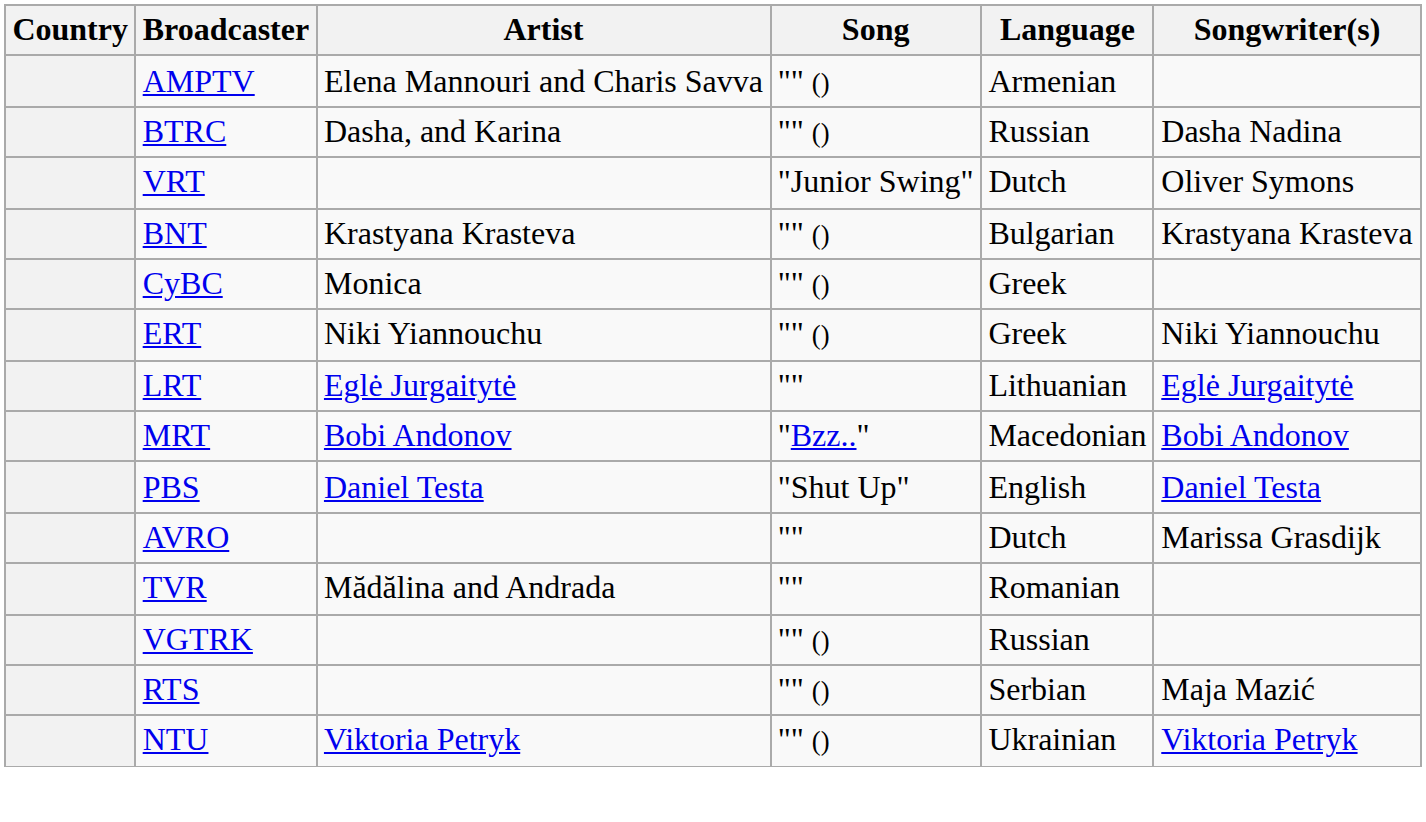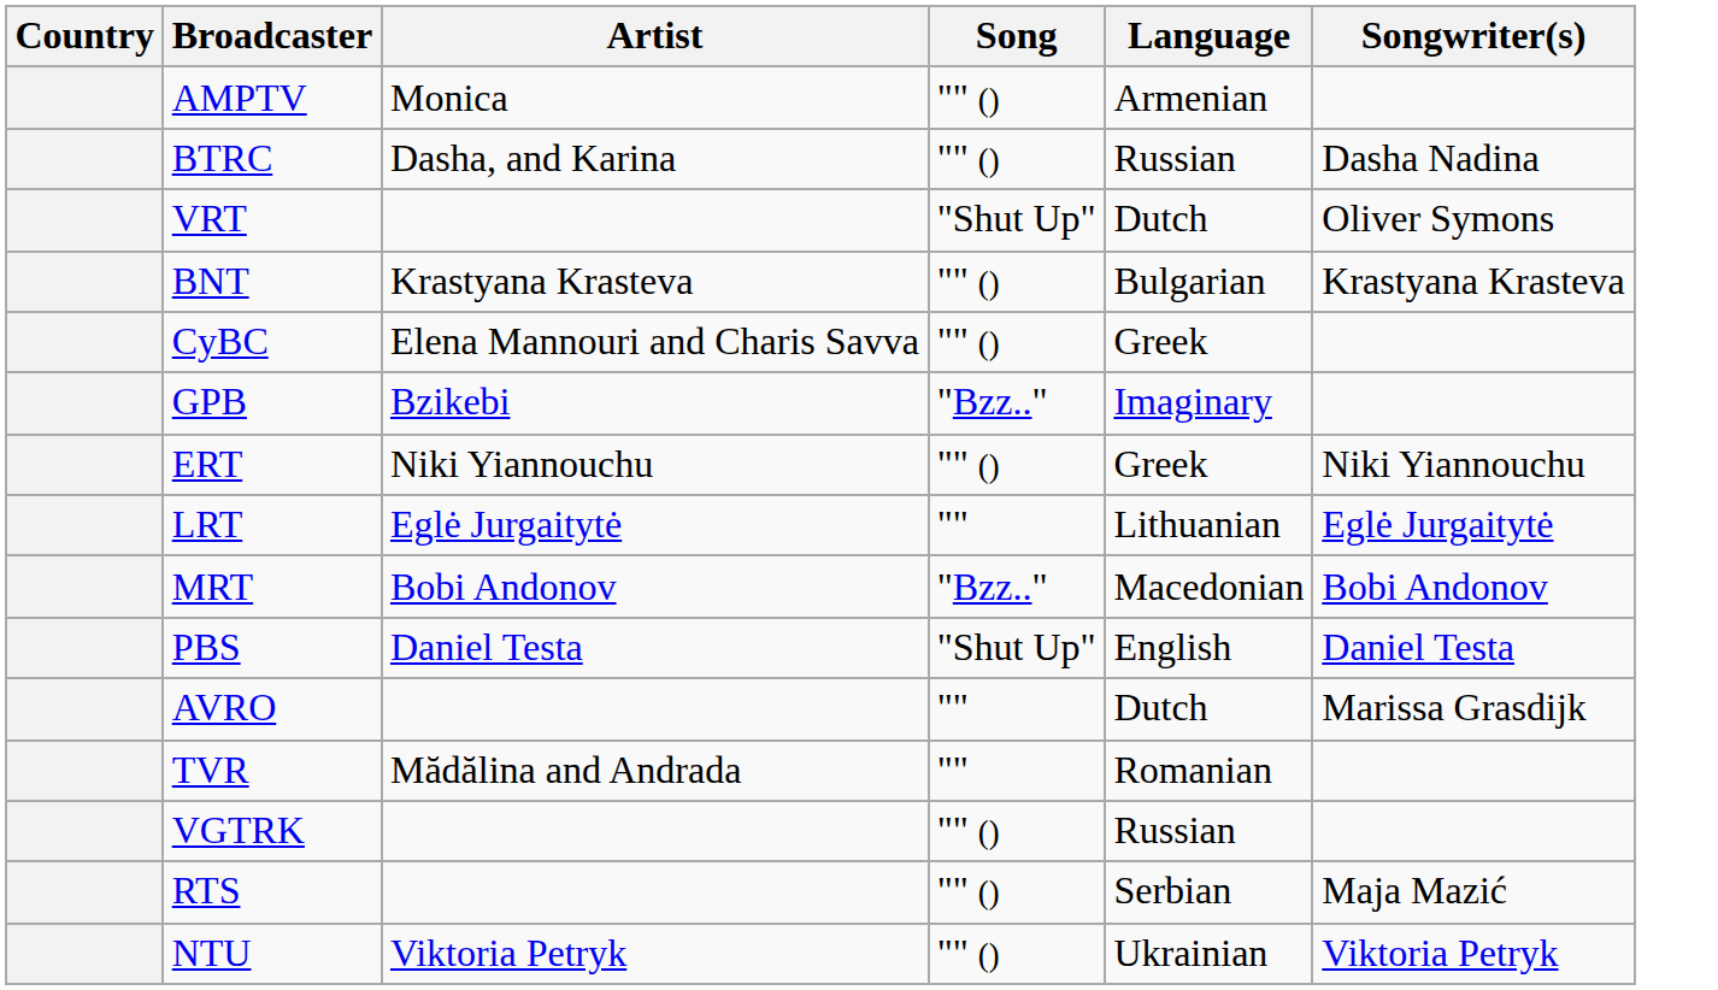 <table class="wikitable plainrowheaders">
 <tr>
 <th>Country</th>
 <th>Broadcaster</th>
 <th>Artist</th>
 <th>Song</th>
 <th>Language</th>
 <th>Songwriter(s)</th>
 </tr>
 <tr>
 <th scope="row"></th>
 <td><a href='#'>AMPTV</a></td>
-<td>Elena Mannouri and Charis Savva</td>
+<td>Monica</td>
 <td>"" <small>()</small></td>
 <td>Armenian</td>
 <td></td>
 </tr>
 <tr>
 <th scope="row"></th>
 <td><a href='#'>BTRC</a></td>
 <td>Dasha,  and Karina</td>
 <td>"" <small>()</small></td>
 <td>Russian</td>
 <td>Dasha Nadina</td>
 </tr>
 <tr>
 <th scope="row"></th>
 <td><a href='#'>VRT</a></td>
 <td></td>
-<td>"Junior Swing"</td>
+<td>"Shut Up"</td>
 <td>Dutch</td>
 <td>Oliver Symons</td>
 </tr>
 <tr>
 <th scope="row"></th>
 <td><a href='#'>BNT</a></td>
 <td>Krastyana Krasteva</td>
 <td>"" <small>()</small></td>
 <td>Bulgarian</td>
 <td>Krastyana Krasteva</td>
 </tr>
 <tr>
 <th scope="row"></th>
 <td><a href='#'>CyBC</a></td>
-<td>Monica</td>
+<td>Elena Mannouri and Charis Savva</td>
 <td>"" <small>()</small></td>
 <td>Greek</td>
+<td></td>
+</tr>
+<tr>
+<th scope="row"></th>
+<td><a href='#'>GPB</a></td>
+<td><a href='#'>Bzikebi</a></td>
+<td>"<a href='#'>Bzz..</a>"</td>
+<td><a href='#'>Imaginary</a></td>
 <td></td>
 </tr>
 <tr>
 <th scope="row"></th>
 <td><a href='#'>ERT</a></td>
 <td>Niki Yiannouchu</td>
 <td>"" <small>()</small></td>
 <td>Greek</td>
 <td>Niki Yiannouchu</td>
 </tr>
 <tr>
 <th scope="row"></th>
 <td><a href='#'>LRT</a></td>
 <td><a href='#'>Eglė Jurgaitytė</a></td>
 <td>""</td>
 <td>Lithuanian</td>
 <td><a href='#'>Eglė Jurgaitytė</a></td>
 </tr>
 <tr>
 <th scope="row"></th>
 <td><a href='#'>MRT</a></td>
 <td><a href='#'>Bobi Andonov</a></td>
 <td>"<a href='#'>Bzz..</a>"</td>
 <td>Macedonian</td>
 <td><a href='#'>Bobi Andonov</a></td>
 </tr>
 <tr>
 <th scope="row"></th>
 <td><a href='#'>PBS</a></td>
 <td><a href='#'>Daniel Testa</a></td>
 <td>"Shut Up"</td>
 <td>English</td>
 <td><a href='#'>Daniel Testa</a></td>
 </tr>
 <tr>
 <th scope="row"></th>
 <td><a href='#'>AVRO</a></td>
 <td></td>
 <td>""</td>
 <td>Dutch</td>
 <td>Marissa Grasdijk</td>
 </tr>
 <tr>
 <th scope="row"></th>
 <td><a href='#'>TVR</a></td>
 <td>Mădălina and Andrada</td>
 <td>""</td>
 <td>Romanian</td>
 <td></td>
 </tr>
 <tr>
 <th scope="row"></th>
 <td><a href='#'>VGTRK</a></td>
 <td></td>
 <td>"" <small>()</small></td>
 <td>Russian</td>
 <td></td>
 </tr>
 <tr>
 <th scope="row"></th>
 <td><a href='#'>RTS</a></td>
 <td></td>
 <td>"" <small>()</small></td>
 <td>Serbian</td>
 <td>Maja Mazić</td>
 </tr>
 <tr>
 <th scope="row"></th>
 <td><a href='#'>NTU</a></td>
 <td><a href='#'>Viktoria Petryk</a></td>
 <td>"" <small>()</small></td>
 <td>Ukrainian</td>
 <td><a href='#'>Viktoria Petryk</a></td>
 </tr>
 </table>
